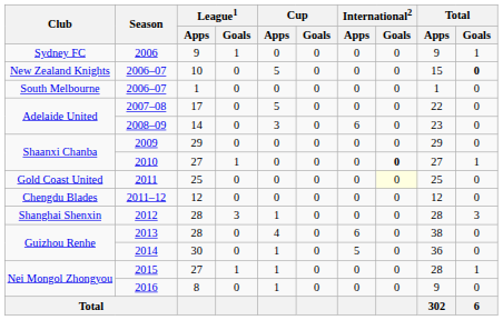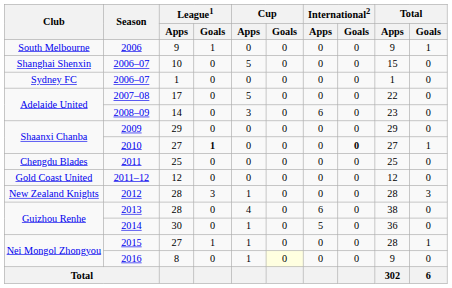 <table class="wikitable" style="text-align: center;">
 <tr>
 <th rowspan="2">Club</th>
 <th rowspan="2" style="width:80px;">Season</th>
 <th colspan="2" style="width:105px;">League<sup>1</sup></th>
 <th colspan="2" style="width:105px;">Cup</th>
 <th colspan="2" style="width:105px;">International<sup>2</sup></th>
 <th colspan="2" style="width:105px;">Total</th>
 </tr>
 <tr>
 <th>Apps</th>
 <th>Goals</th>
 <th>Apps</th>
 <th>Goals</th>
 <th>Apps</th>
 <th>Goals</th>
 <th>Apps</th>
 <th>Goals</th>
 </tr>
 <tr>
-<td><a href='#'>Sydney FC</a></td>
+<td><a href='#'>South Melbourne</a></td>
 <td><a href='#'>2006</a></td>
 <td>9</td>
 <td>1</td>
 <td>0</td>
 <td>0</td>
 <td>0</td>
 <td>0</td>
 <td>9</td>
 <td>1</td>
 </tr>
 <tr>
-<td><a href='#'>New Zealand Knights</a></td>
+<td><a href='#'>Shanghai Shenxin</a></td>
 <td><a href='#'>2006–07</a></td>
 <td>10</td>
 <td>0</td>
 <td>5</td>
 <td>0</td>
 <td>0</td>
 <td>0</td>
 <td>15</td>
-<td><strong>0</strong></td>
+<td>0</td>
 </tr>
 <tr>
-<td><a href='#'>South Melbourne</a></td>
+<td><a href='#'>Sydney FC</a></td>
 <td><a href='#'>2006–07</a></td>
 <td>1</td>
 <td>0</td>
 <td>0</td>
 <td>0</td>
 <td>0</td>
 <td>0</td>
 <td>1</td>
 <td>0</td>
 </tr>
 <tr>
 <td rowspan="2"><a href='#'>Adelaide United</a></td>
 <td><a href='#'>2007–08</a></td>
 <td>17</td>
 <td>0</td>
 <td>5</td>
 <td>0</td>
 <td>0</td>
 <td>0</td>
 <td>22</td>
 <td>0</td>
 </tr>
 <tr>
 <td><a href='#'>2008–09</a></td>
 <td>14</td>
 <td>0</td>
 <td>3</td>
 <td>0</td>
 <td>6</td>
 <td>0</td>
 <td>23</td>
 <td>0</td>
 </tr>
 <tr>
 <td rowspan="2"><a href='#'>Shaanxi Chanba</a></td>
 <td><a href='#'>2009</a></td>
 <td>29</td>
 <td>0</td>
 <td>0</td>
 <td>0</td>
 <td>0</td>
 <td>0</td>
 <td>29</td>
 <td>0</td>
 </tr>
 <tr>
 <td><a href='#'>2010</a></td>
 <td>27</td>
-<td>1</td>
+<td><strong>1</strong></td>
 <td>0</td>
 <td>0</td>
 <td>0</td>
 <td><strong>0</strong></td>
 <td>27</td>
 <td>1</td>
 </tr>
 <tr>
-<td><a href='#'>Gold Coast United</a></td>
+<td><a href='#'>Chengdu Blades</a></td>
 <td><a href='#'>2011</a></td>
 <td>25</td>
 <td>0</td>
 <td>0</td>
 <td>0</td>
 <td>0</td>
-<td style="background: lightyellow;">0</td>
+<td>0</td>
 <td>25</td>
 <td>0</td>
 </tr>
 <tr>
-<td><a href='#'>Chengdu Blades</a></td>
+<td><a href='#'>Gold Coast United</a></td>
 <td><a href='#'>2011–12</a></td>
 <td>12</td>
 <td>0</td>
 <td>0</td>
 <td>0</td>
 <td>0</td>
 <td>0</td>
 <td>12</td>
 <td>0</td>
 </tr>
 <tr>
-<td><a href='#'>Shanghai Shenxin</a></td>
+<td><a href='#'>New Zealand Knights</a></td>
 <td><a href='#'>2012</a></td>
 <td>28</td>
 <td>3</td>
 <td>1</td>
 <td>0</td>
 <td>0</td>
 <td>0</td>
 <td>28</td>
 <td>3</td>
 </tr>
 <tr>
 <td rowspan="2"><a href='#'>Guizhou Renhe</a></td>
 <td><a href='#'>2013</a></td>
 <td>28</td>
 <td>0</td>
 <td>4</td>
 <td>0</td>
 <td>6</td>
 <td>0</td>
 <td>38</td>
 <td>0</td>
 </tr>
 <tr>
 <td><a href='#'>2014</a></td>
 <td>30</td>
 <td>0</td>
 <td>1</td>
 <td>0</td>
 <td>5</td>
 <td>0</td>
 <td>36</td>
 <td>0</td>
 </tr>
 <tr>
 <td rowspan="2"><a href='#'>Nei Mongol Zhongyou</a></td>
 <td><a href='#'>2015</a></td>
 <td>27</td>
 <td>1</td>
 <td>1</td>
 <td>0</td>
 <td>0</td>
 <td>0</td>
 <td>28</td>
 <td>1</td>
 </tr>
 <tr>
 <td><a href='#'>2016</a></td>
 <td>8</td>
 <td>0</td>
 <td>1</td>
-<td>0</td>
+<td style="background: lightyellow;">0</td>
 <td>0</td>
 <td>0</td>
 <td>9</td>
 <td>0</td>
 </tr>
 <tr>
 <th colspan="2">Total</th>
 <th></th>
 <th></th>
 <th></th>
 <th></th>
 <th></th>
 <th></th>
 <th>302</th>
 <th>6</th>
 </tr>
 </table>
